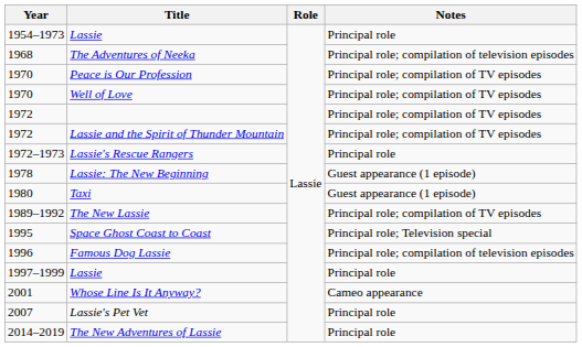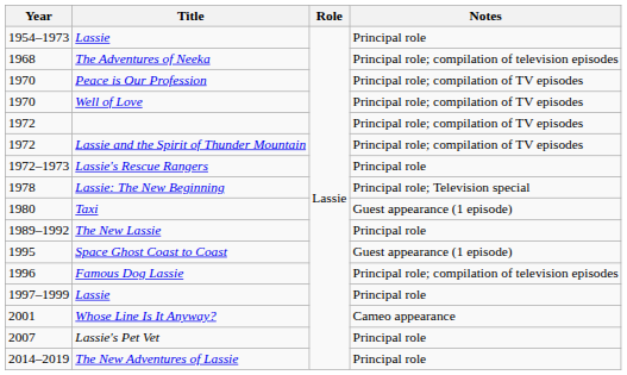 <table class="wikitable">
 <tr>
 <th>Year</th>
 <th>Title</th>
 <th>Role</th>
 <th>Notes</th>
 </tr>
 <tr>
 <td>1954–1973</td>
 <td><em><a href='#'>Lassie</a></em></td>
 <td rowspan="16">Lassie</td>
 <td>Principal role</td>
 </tr>
 <tr>
 <td>1968</td>
 <td><em><a href='#'>The Adventures of Neeka</a></em></td>
 <td>Principal role; compilation of television episodes</td>
 </tr>
 <tr>
 <td>1970</td>
 <td><em><a href='#'>Peace is Our Profession</a></em></td>
 <td>Principal role; compilation of TV episodes</td>
 </tr>
 <tr>
 <td>1970</td>
 <td><em><a href='#'>Well of Love</a></em></td>
 <td>Principal role; compilation of TV episodes</td>
 </tr>
 <tr>
 <td>1972</td>
 <td></td>
 <td>Principal role; compilation of TV episodes</td>
 </tr>
 <tr>
 <td>1972</td>
 <td><em><a href='#'>Lassie and the Spirit of Thunder Mountain</a></em></td>
 <td>Principal role; compilation of TV episodes</td>
 </tr>
 <tr>
 <td>1972–1973</td>
 <td><em><a href='#'>Lassie's Rescue Rangers</a></em></td>
 <td>Principal role</td>
 </tr>
 <tr>
 <td>1978</td>
 <td><em><a href='#'>Lassie: The New Beginning</a></em></td>
-<td>Guest appearance (1 episode)</td>
+<td>Principal role; Television special</td>
 </tr>
 <tr>
 <td>1980</td>
 <td><em><a href='#'>Taxi</a></em></td>
 <td>Guest appearance (1 episode)</td>
 </tr>
 <tr>
 <td>1989–1992</td>
 <td><em><a href='#'>The New Lassie</a></em></td>
-<td>Principal role; compilation of TV episodes</td>
+<td>Principal role</td>
 </tr>
 <tr>
 <td>1995</td>
 <td><em><a href='#'>Space Ghost Coast to Coast</a></em></td>
-<td>Principal role; Television special</td>
+<td>Guest appearance (1 episode)</td>
 </tr>
 <tr>
 <td>1996</td>
 <td><em><a href='#'>Famous Dog Lassie</a></em></td>
 <td>Principal role; compilation of television episodes</td>
 </tr>
 <tr>
 <td>1997–1999</td>
 <td><em><a href='#'>Lassie</a></em></td>
 <td>Principal role</td>
 </tr>
 <tr>
 <td>2001</td>
 <td><em><a href='#'>Whose Line Is It Anyway?</a></em></td>
 <td>Cameo appearance</td>
 </tr>
 <tr>
 <td>2007</td>
 <td><em>Lassie's Pet Vet</em></td>
 <td>Principal role</td>
 </tr>
 <tr>
 <td>2014–2019</td>
 <td><em><a href='#'>The New Adventures of Lassie</a></em></td>
 <td>Principal role</td>
 </tr>
 </table>
